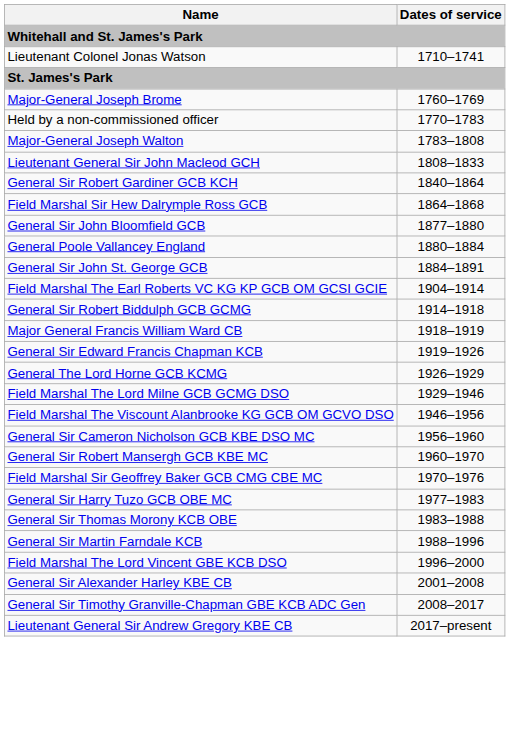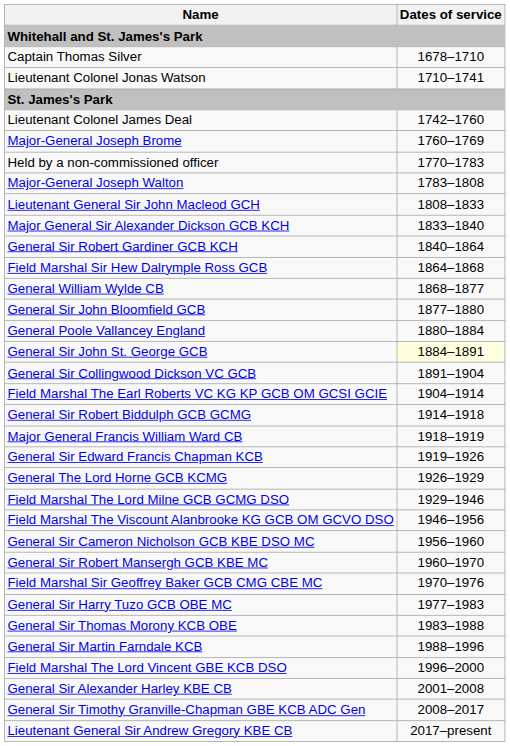 <table class="wikitable">
 <tr>
 <th>Name</th>
 <th>Dates of service</th>
 </tr>
 <tr>
 <td colspan="2" bgcolor="silver"><strong>Whitehall and St. James's Park</strong></td>
 </tr>
 <tr>
+<td>Captain Thomas Silver</td>
+<td align="center">1678–1710</td>
+</tr>
+<tr>
 <td>Lieutenant Colonel Jonas Watson</td>
 <td align="center">1710–1741</td>
 </tr>
 <tr>
 <td colspan="2" bgcolor="silver"><strong>St. James's Park</strong></td>
+</tr>
+<tr>
+<td>Lieutenant Colonel James Deal</td>
+<td align="center">1742–1760</td>
 </tr>
 <tr>
 <td><a href='#'>Major-General Joseph Brome</a></td>
 <td align="center">1760–1769</td>
 </tr>
 <tr>
 <td>Held by a non-commissioned officer</td>
 <td align="center">1770–1783</td>
 </tr>
 <tr>
 <td><a href='#'>Major-General Joseph Walton</a></td>
 <td align="center">1783–1808</td>
 </tr>
 <tr>
 <td><a href='#'>Lieutenant General Sir John Macleod GCH</a></td>
 <td align="center">1808–1833</td>
 </tr>
 <tr>
+<td><a href='#'>Major General Sir Alexander Dickson GCB KCH</a></td>
+<td align="center">1833–1840</td>
+</tr>
+<tr>
 <td><a href='#'>General Sir Robert Gardiner GCB KCH</a></td>
 <td align="center">1840–1864</td>
 </tr>
 <tr>
 <td><a href='#'>Field Marshal Sir Hew Dalrymple Ross GCB</a></td>
 <td align="center">1864–1868</td>
+</tr>
+<tr>
+<td><a href='#'>General William Wylde CB</a></td>
+<td align="center">1868–1877</td>
 </tr>
 <tr>
 <td><a href='#'>General Sir John Bloomfield GCB</a></td>
 <td align="center">1877–1880</td>
 </tr>
 <tr>
 <td><a href='#'>General Poole Vallancey England</a></td>
 <td align="center">1880–1884</td>
 </tr>
 <tr>
 <td><a href='#'>General Sir John St. George GCB</a></td>
-<td align="center">1884–1891</td>
+<td align="center" style="background: lightyellow;">1884–1891</td>
+</tr>
+<tr>
+<td><a href='#'>General Sir Collingwood Dickson VC GCB</a></td>
+<td align="center">1891–1904</td>
 </tr>
 <tr>
 <td><a href='#'>Field Marshal The Earl Roberts VC KG KP GCB OM GCSI GCIE</a></td>
 <td align="center">1904–1914</td>
 </tr>
 <tr>
 <td><a href='#'>General Sir Robert Biddulph GCB GCMG</a></td>
 <td align="center">1914–1918</td>
 </tr>
 <tr>
 <td><a href='#'>Major General Francis William Ward CB</a></td>
 <td align="center">1918–1919</td>
 </tr>
 <tr>
 <td><a href='#'>General Sir Edward Francis Chapman KCB</a></td>
 <td align="center">1919–1926</td>
 </tr>
 <tr>
 <td><a href='#'>General The Lord Horne GCB KCMG</a></td>
 <td align="center">1926–1929</td>
 </tr>
 <tr>
 <td><a href='#'>Field Marshal The Lord Milne GCB GCMG DSO</a></td>
 <td align="center">1929–1946</td>
 </tr>
 <tr>
 <td><a href='#'>Field Marshal The Viscount Alanbrooke KG GCB OM GCVO DSO</a></td>
 <td align="center">1946–1956</td>
 </tr>
 <tr>
 <td><a href='#'>General Sir Cameron Nicholson GCB KBE DSO MC</a></td>
 <td align="center">1956–1960</td>
 </tr>
 <tr>
 <td><a href='#'>General Sir Robert Mansergh GCB KBE MC</a></td>
 <td align="center">1960–1970</td>
 </tr>
 <tr>
 <td><a href='#'>Field Marshal Sir Geoffrey Baker GCB CMG CBE MC</a></td>
 <td align="center">1970–1976</td>
 </tr>
 <tr>
 <td><a href='#'>General Sir Harry Tuzo GCB OBE MC</a></td>
 <td align="center">1977–1983</td>
 </tr>
 <tr>
 <td><a href='#'>General Sir Thomas Morony KCB OBE</a></td>
 <td align="center">1983–1988</td>
 </tr>
 <tr>
 <td><a href='#'>General Sir Martin Farndale KCB</a></td>
 <td align="center">1988–1996</td>
 </tr>
 <tr>
 <td><a href='#'>Field Marshal The Lord Vincent GBE KCB DSO</a></td>
 <td align="center">1996–2000</td>
 </tr>
 <tr>
 <td><a href='#'>General Sir Alexander Harley KBE CB</a></td>
 <td align="center">2001–2008</td>
 </tr>
 <tr>
 <td><a href='#'>General Sir Timothy Granville-Chapman GBE KCB ADC Gen</a></td>
 <td align="center">2008–2017</td>
 </tr>
 <tr>
 <td><a href='#'>Lieutenant General Sir Andrew Gregory KBE CB</a></td>
 <td align="center">2017–present</td>
 </tr>
 </table>
